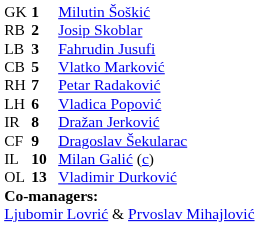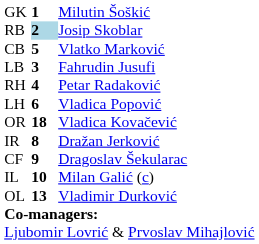 <table style="font-size:90%; margin:0.2em auto;" cellspacing="0" cellpadding="0">
 <tr>
 <th width="25"></th>
 <th width="25"></th>
 </tr>
 <tr>
 <td>GK</td>
 <td><strong>1</strong></td>
 <td><a href='#'>Milutin Šoškić</a></td>
 </tr>
 <tr>
 <td>RB</td>
-<td><strong>2</strong></td>
+<td style="background: lightblue;"><strong>2</strong></td>
 <td><a href='#'>Josip Skoblar</a></td>
+</tr>
+<tr>
+<td>CB</td>
+<td><strong>5</strong></td>
+<td><a href='#'>Vlatko Marković</a></td>
 </tr>
 <tr>
 <td>LB</td>
 <td><strong>3</strong></td>
 <td><a href='#'>Fahrudin Jusufi</a></td>
 </tr>
 <tr>
-<td>CB</td>
-<td><strong>5</strong></td>
-<td><a href='#'>Vlatko Marković</a></td>
-</tr>
-<tr>
 <td>RH</td>
-<td><strong>7</strong></td>
+<td><strong>4</strong></td>
 <td><a href='#'>Petar Radaković</a></td>
 </tr>
 <tr>
 <td>LH</td>
 <td><strong>6</strong></td>
 <td><a href='#'>Vladica Popović</a></td>
+</tr>
+<tr>
+<td>OR</td>
+<td><strong>18</strong></td>
+<td><a href='#'>Vladica Kovačević</a></td>
 </tr>
 <tr>
 <td>IR</td>
 <td><strong>8</strong></td>
 <td><a href='#'>Dražan Jerković</a></td>
 </tr>
 <tr>
 <td>CF</td>
 <td><strong>9</strong></td>
 <td><a href='#'>Dragoslav Šekularac</a></td>
 </tr>
 <tr>
 <td>IL</td>
 <td><strong>10</strong></td>
 <td><a href='#'>Milan Galić</a> (<a href='#'>c</a>)</td>
 </tr>
 <tr>
 <td>OL</td>
 <td><strong>13</strong></td>
 <td><a href='#'>Vladimir Durković</a></td>
 </tr>
 <tr>
 <td colspan="3"><strong>Co-managers:</strong></td>
 </tr>
 <tr>
 <td colspan="3"><a href='#'>Ljubomir Lovrić</a> & <a href='#'>Prvoslav Mihajlović</a></td>
 </tr>
 </table>
